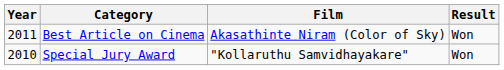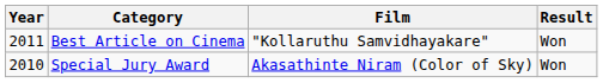 <table class="wikitable">
 <tr>
 <th>Year</th>
 <th>Category</th>
 <th>Film</th>
 <th>Result</th>
 </tr>
 <tr>
 <td>2011</td>
 <td><a href='#'>Best Article on Cinema</a></td>
-<td><a href='#'>Akasathinte Niram</a> (Color of Sky)</td>
+<td>"Kollaruthu Samvidhayakare"</td>
 <td>Won</td>
 </tr>
 <tr>
 <td>2010</td>
 <td><a href='#'>Special Jury Award</a></td>
-<td>"Kollaruthu Samvidhayakare"</td>
+<td><a href='#'>Akasathinte Niram</a> (Color of Sky)</td>
 <td>Won</td>
 </tr>
 </table>
